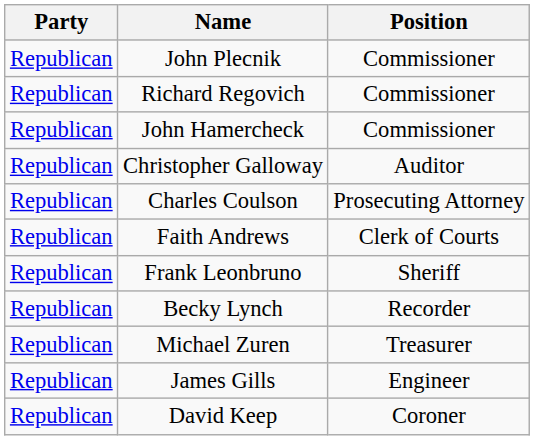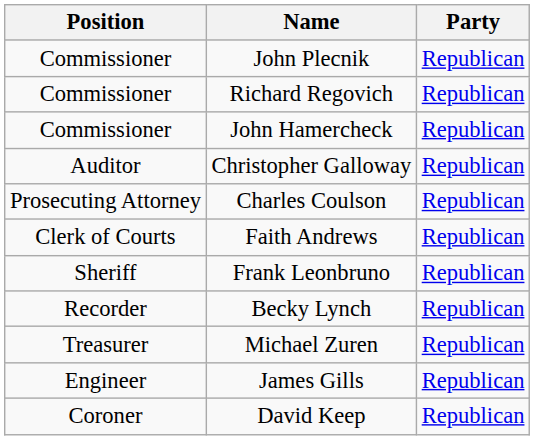 <table class="wikitable" style="text-align:center">
 <tr>
+<th>Position</th>
+<th>Name</th>
 <th>Party</th>
-<th>Name</th>
-<th>Position</th>
 </tr>
 <tr>
+<td>Commissioner</td>
+<td>John Plecnik</td>
 <td><a href='#'>Republican</a></td>
-<td>John Plecnik</td>
-<td>Commissioner</td>
 </tr>
 <tr>
+<td>Commissioner</td>
+<td>Richard Regovich</td>
 <td><a href='#'>Republican</a></td>
-<td>Richard Regovich</td>
-<td>Commissioner</td>
 </tr>
 <tr>
+<td>Commissioner</td>
+<td>John Hamercheck</td>
 <td><a href='#'>Republican</a></td>
-<td>John Hamercheck</td>
-<td>Commissioner</td>
 </tr>
 <tr>
+<td>Auditor</td>
+<td>Christopher Galloway</td>
 <td><a href='#'>Republican</a></td>
-<td>Christopher Galloway</td>
-<td>Auditor</td>
 </tr>
 <tr>
+<td>Prosecuting Attorney</td>
+<td>Charles Coulson</td>
 <td><a href='#'>Republican</a></td>
-<td>Charles Coulson</td>
-<td>Prosecuting Attorney</td>
 </tr>
 <tr>
+<td>Clerk of Courts</td>
+<td>Faith Andrews</td>
 <td><a href='#'>Republican</a></td>
-<td>Faith Andrews</td>
-<td>Clerk of Courts</td>
 </tr>
 <tr>
+<td>Sheriff</td>
+<td>Frank Leonbruno</td>
 <td><a href='#'>Republican</a></td>
-<td>Frank Leonbruno</td>
-<td>Sheriff</td>
 </tr>
 <tr>
+<td>Recorder</td>
+<td>Becky Lynch</td>
 <td><a href='#'>Republican</a></td>
-<td>Becky Lynch</td>
-<td>Recorder</td>
 </tr>
 <tr>
+<td>Treasurer</td>
+<td>Michael Zuren</td>
 <td><a href='#'>Republican</a></td>
-<td>Michael Zuren</td>
-<td>Treasurer</td>
 </tr>
 <tr>
+<td>Engineer</td>
+<td>James Gills</td>
 <td><a href='#'>Republican</a></td>
-<td>James Gills</td>
-<td>Engineer</td>
 </tr>
 <tr>
+<td>Coroner</td>
+<td>David Keep</td>
 <td><a href='#'>Republican</a></td>
-<td>David Keep</td>
-<td>Coroner</td>
 </tr>
 </table>
